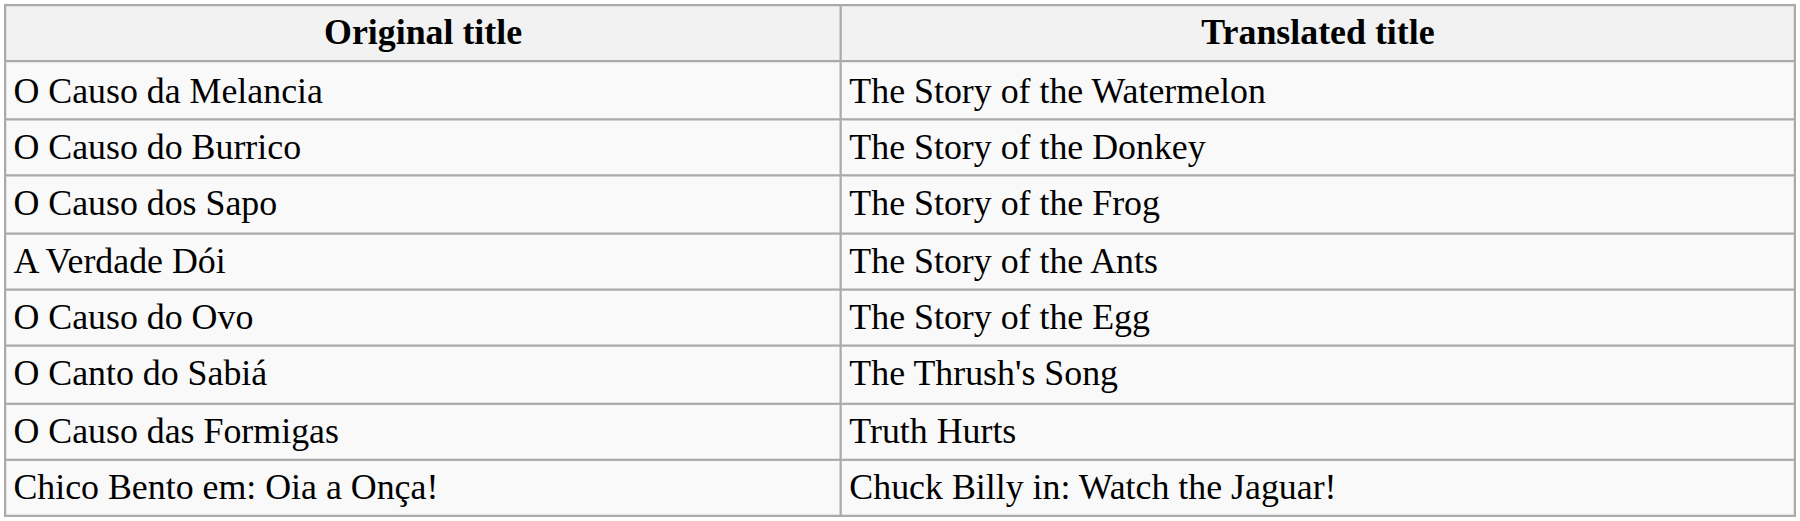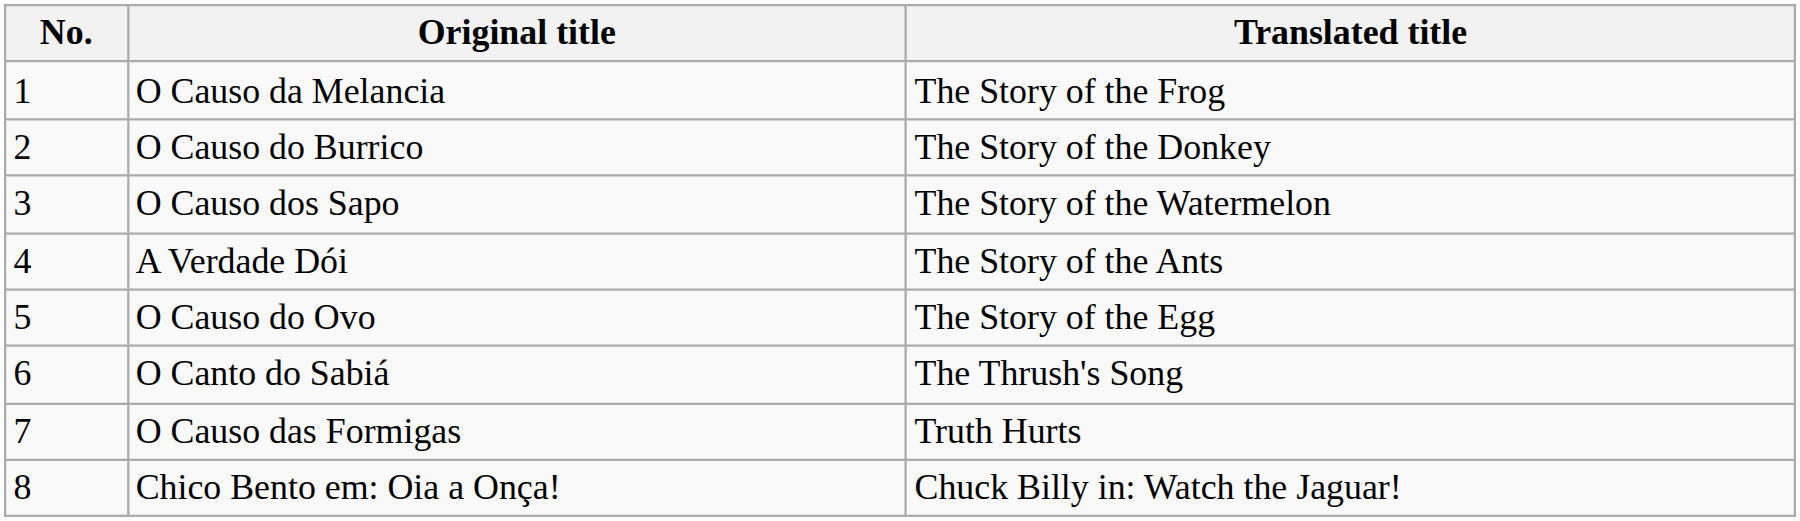 <table class="wikitable" width=800>
 <tr>
+<th>No.</th>
 <th>Original title</th>
 <th>Translated title</th>
 </tr>
 <tr>
+<td>1</td>
 <td>O Causo da Melancia</td>
-<td>The Story of the Watermelon</td>
+<td>The Story of the Frog</td>
 </tr>
 <tr>
+<td>2</td>
 <td>O Causo do Burrico</td>
 <td>The Story of the Donkey</td>
 </tr>
 <tr>
+<td>3</td>
 <td>O Causo dos Sapo</td>
-<td>The Story of the Frog</td>
+<td>The Story of the Watermelon</td>
 </tr>
 <tr>
+<td>4</td>
 <td>A Verdade Dói</td>
 <td>The Story of the Ants</td>
 </tr>
 <tr>
+<td>5</td>
 <td>O Causo do Ovo</td>
 <td>The Story of the Egg</td>
 </tr>
 <tr>
+<td>6</td>
 <td>O Canto do Sabiá</td>
 <td>The Thrush's Song</td>
 </tr>
 <tr>
+<td>7</td>
 <td>O Causo das Formigas</td>
 <td>Truth Hurts</td>
 </tr>
 <tr>
+<td>8</td>
 <td>Chico Bento em: Oia a Onça!</td>
 <td>Chuck Billy in: Watch the Jaguar!</td>
 </tr>
 </table>
